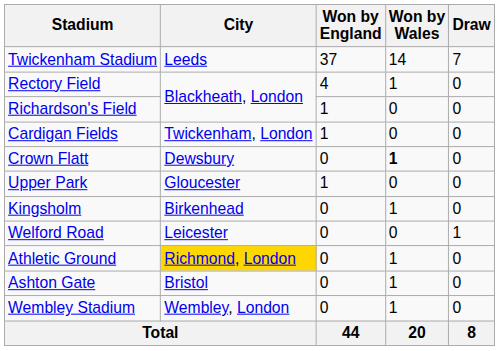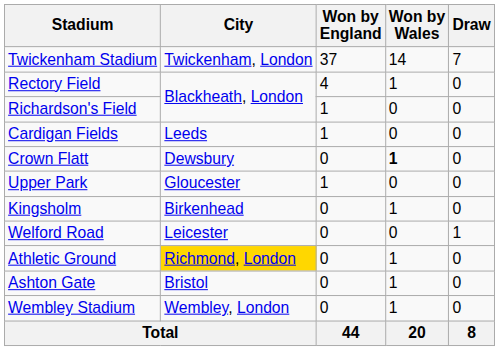 <table class="wikitable">
 <tr>
 <th>Stadium</th>
 <th>City</th>
 <th>Won by<br>England</th>
 <th>Won by<br>Wales</th>
 <th>Draw</th>
 </tr>
 <tr>
 <td><a href='#'>Twickenham Stadium</a></td>
-<td><a href='#'>Leeds</a></td>
+<td><a href='#'>Twickenham</a>, <a href='#'>London</a></td>
 <td>37</td>
 <td>14</td>
 <td>7</td>
 </tr>
 <tr>
 <td><a href='#'>Rectory Field</a></td>
 <td rowspan=2><a href='#'>Blackheath</a>, <a href='#'>London</a></td>
 <td>4</td>
 <td>1</td>
 <td>0</td>
 </tr>
 <tr>
 <td><a href='#'>Richardson's Field</a></td>
 <td>1</td>
 <td>0</td>
 <td>0</td>
 </tr>
 <tr>
 <td><a href='#'>Cardigan Fields</a></td>
-<td><a href='#'>Twickenham</a>, <a href='#'>London</a></td>
+<td><a href='#'>Leeds</a></td>
 <td>1</td>
 <td>0</td>
 <td>0</td>
 </tr>
 <tr>
 <td><a href='#'>Crown Flatt</a></td>
 <td><a href='#'>Dewsbury</a></td>
 <td>0</td>
 <td><strong>1</strong></td>
 <td>0</td>
 </tr>
 <tr>
 <td><a href='#'>Upper Park</a></td>
 <td><a href='#'>Gloucester</a></td>
 <td>1</td>
 <td>0</td>
 <td>0</td>
 </tr>
 <tr>
 <td><a href='#'>Kingsholm</a></td>
 <td><a href='#'>Birkenhead</a></td>
 <td>0</td>
 <td>1</td>
 <td>0</td>
 </tr>
 <tr>
 <td><a href='#'>Welford Road</a></td>
 <td><a href='#'>Leicester</a></td>
 <td>0</td>
 <td>0</td>
 <td>1</td>
 </tr>
 <tr>
 <td><a href='#'>Athletic Ground</a></td>
 <td style="background: gold;"><a href='#'>Richmond</a>, <a href='#'>London</a></td>
 <td>0</td>
 <td>1</td>
 <td>0</td>
 </tr>
 <tr>
 <td><a href='#'>Ashton Gate</a></td>
 <td><a href='#'>Bristol</a></td>
 <td>0</td>
 <td>1</td>
 <td>0</td>
 </tr>
 <tr>
 <td><a href='#'>Wembley Stadium</a></td>
 <td><a href='#'>Wembley</a>, <a href='#'>London</a></td>
 <td>0</td>
 <td>1</td>
 <td>0</td>
 </tr>
 <tr>
 <th colspan=2>Total</th>
 <th>44</th>
 <th>20</th>
 <th>8</th>
 </tr>
 </table>
